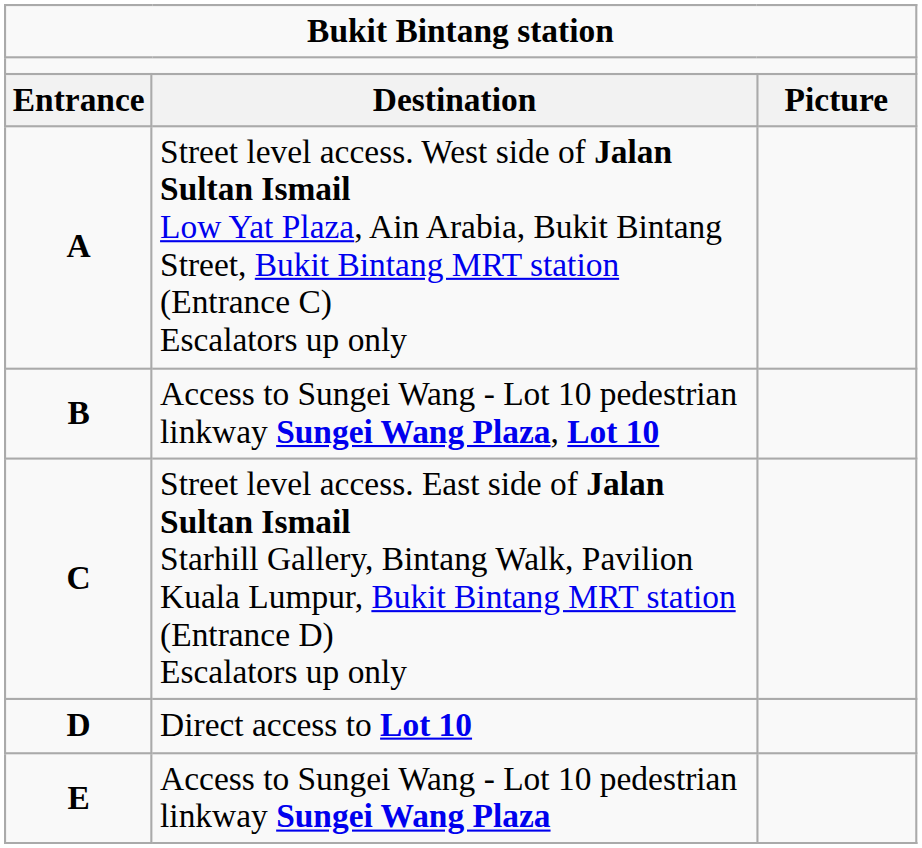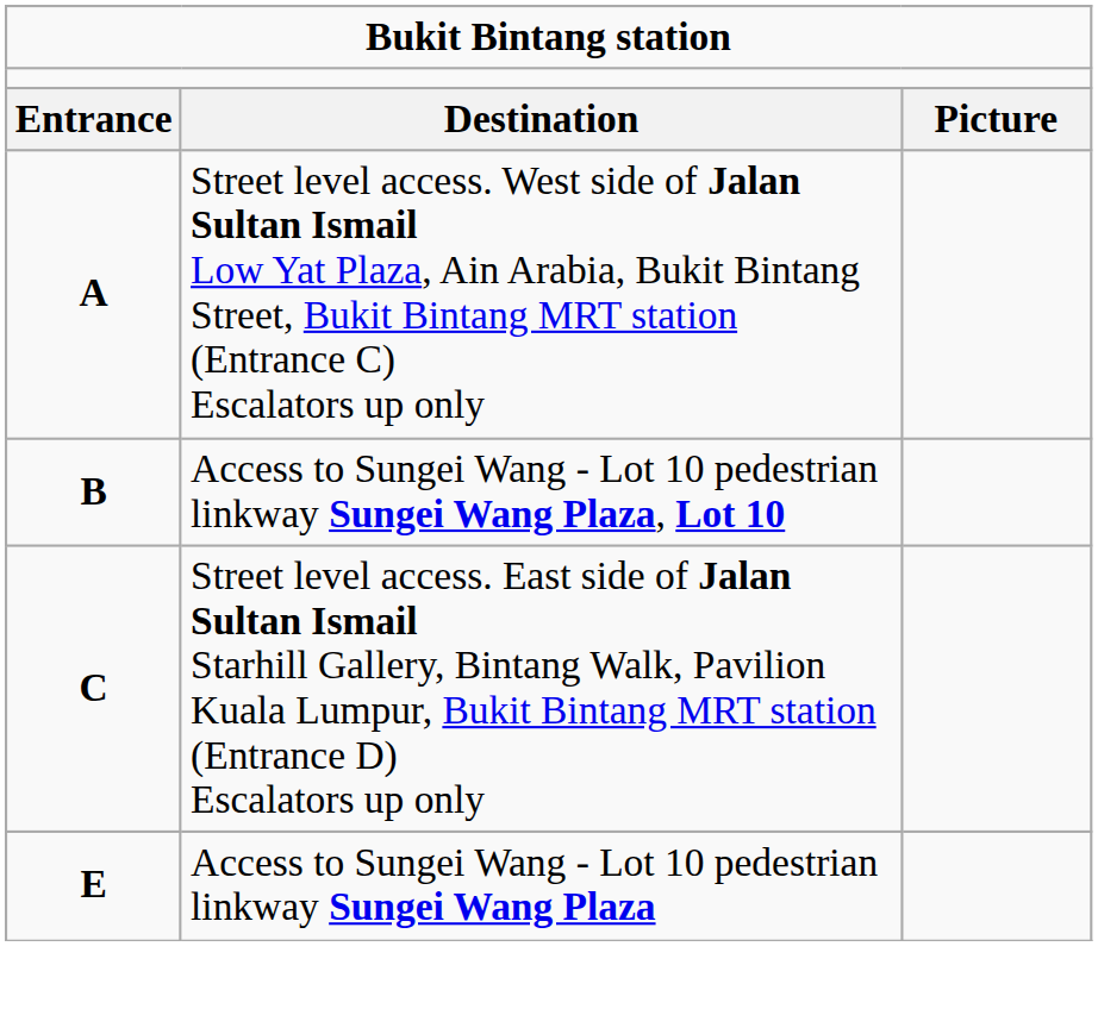 <table class="wikitable" style="width:70%">
 <tr>
 <td colspan=3 align="center"><strong>Bukit Bintang  station</strong></td>
 </tr>
 <tr>
 <td colspan=3 align="center" bgcolor=></td>
 </tr>
 <tr>
 <th style="width:10%">Entrance</th>
 <th style="width:72%">Destination</th>
 <th style="width:18%">Picture</th>
 </tr>
 <tr>
 <td align="center"><strong><span>A</span></strong></td>
 <td>Street level access. West side of <strong>Jalan Sultan Ismail</strong><br><a href='#'>Low Yat Plaza</a>, Ain Arabia, Bukit Bintang Street,  <a href='#'>Bukit Bintang MRT station</a> (Entrance C)<br>Escalators up only</td>
 <td></td>
 </tr>
 <tr>
 <td align="center"><strong><span>B</span></strong></td>
 <td>Access to Sungei Wang - Lot 10 pedestrian linkway <strong><a href='#'>Sungei Wang Plaza</a></strong>, <strong><a href='#'>Lot 10</a></strong></td>
 <td></td>
 </tr>
 <tr>
 <td align="center"><strong><span>C</span></strong></td>
 <td>Street level access. East side of <strong>Jalan Sultan Ismail</strong><br>Starhill Gallery, Bintang Walk, Pavilion Kuala Lumpur,  <a href='#'>Bukit Bintang MRT station</a> (Entrance D)<br>Escalators up only</td>
 <td></td>
 </tr>
 <tr>
-<td align="center"><strong><span>D</span></strong></td>
-<td>Direct access to <strong><a href='#'>Lot 10</a></strong></td>
-<td></td>
-</tr>
-<tr>
 <td align="center"><strong><span>E</span></strong></td>
 <td>Access to Sungei Wang - Lot 10 pedestrian linkway <strong><a href='#'>Sungei Wang Plaza</a></strong></td>
 <td></td>
 </tr>
 <tr>
 </tr>
 </table>
